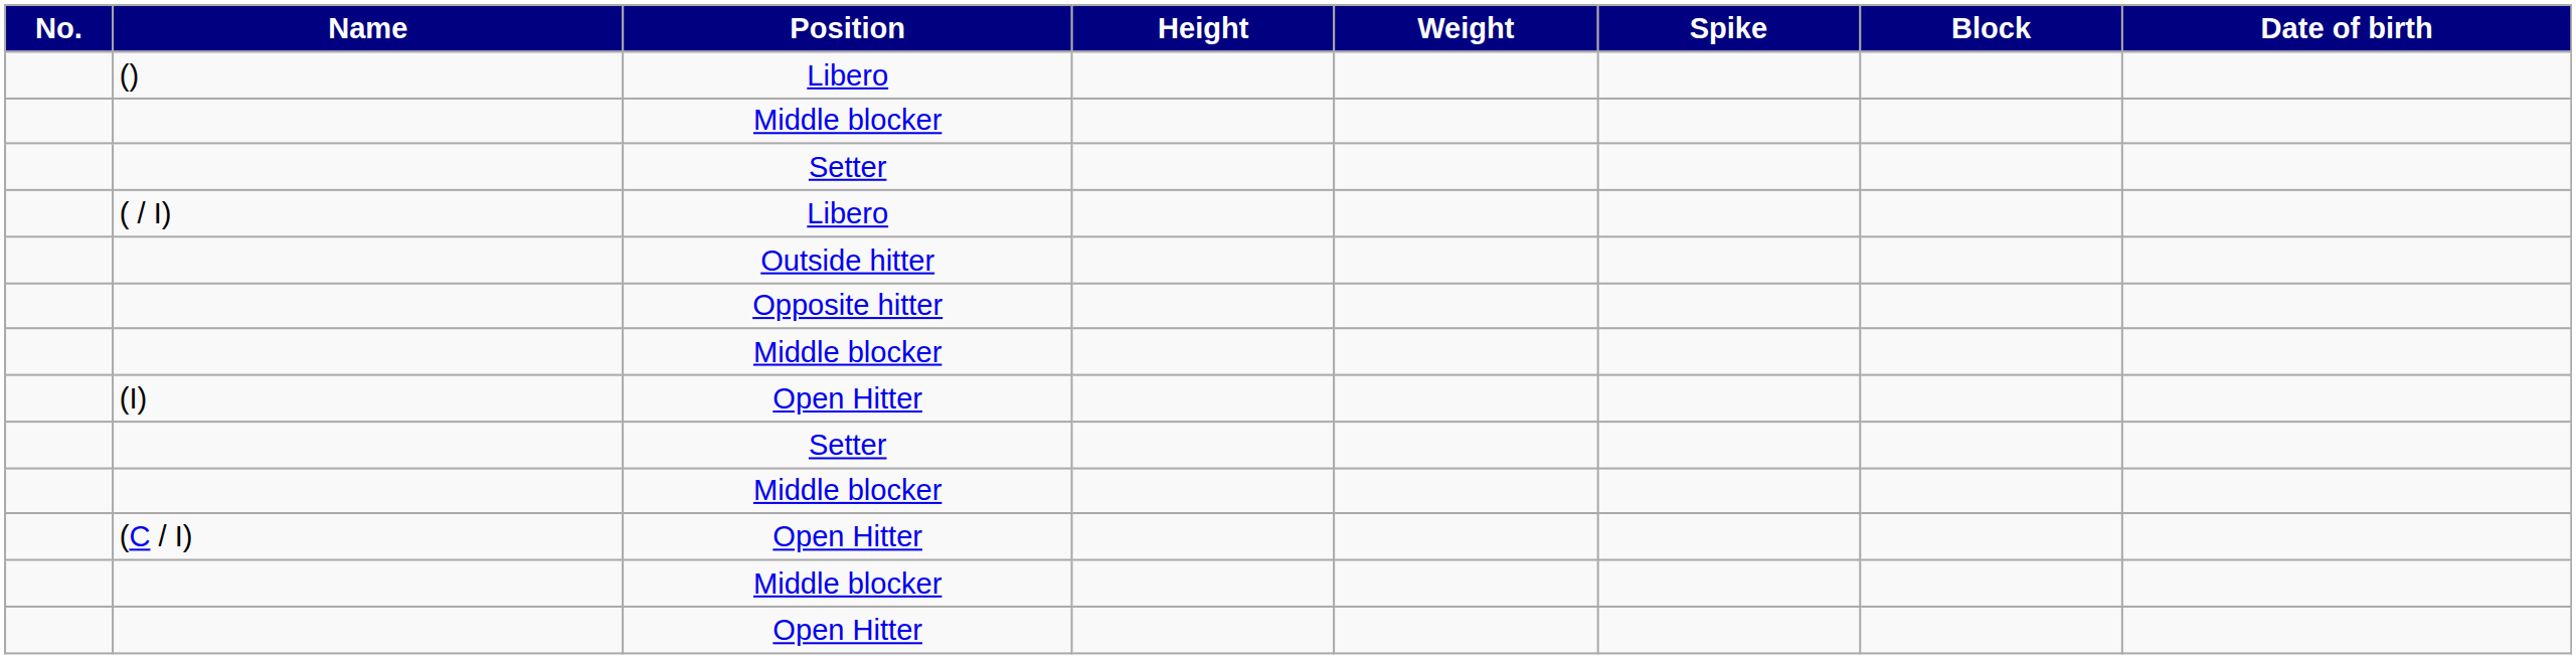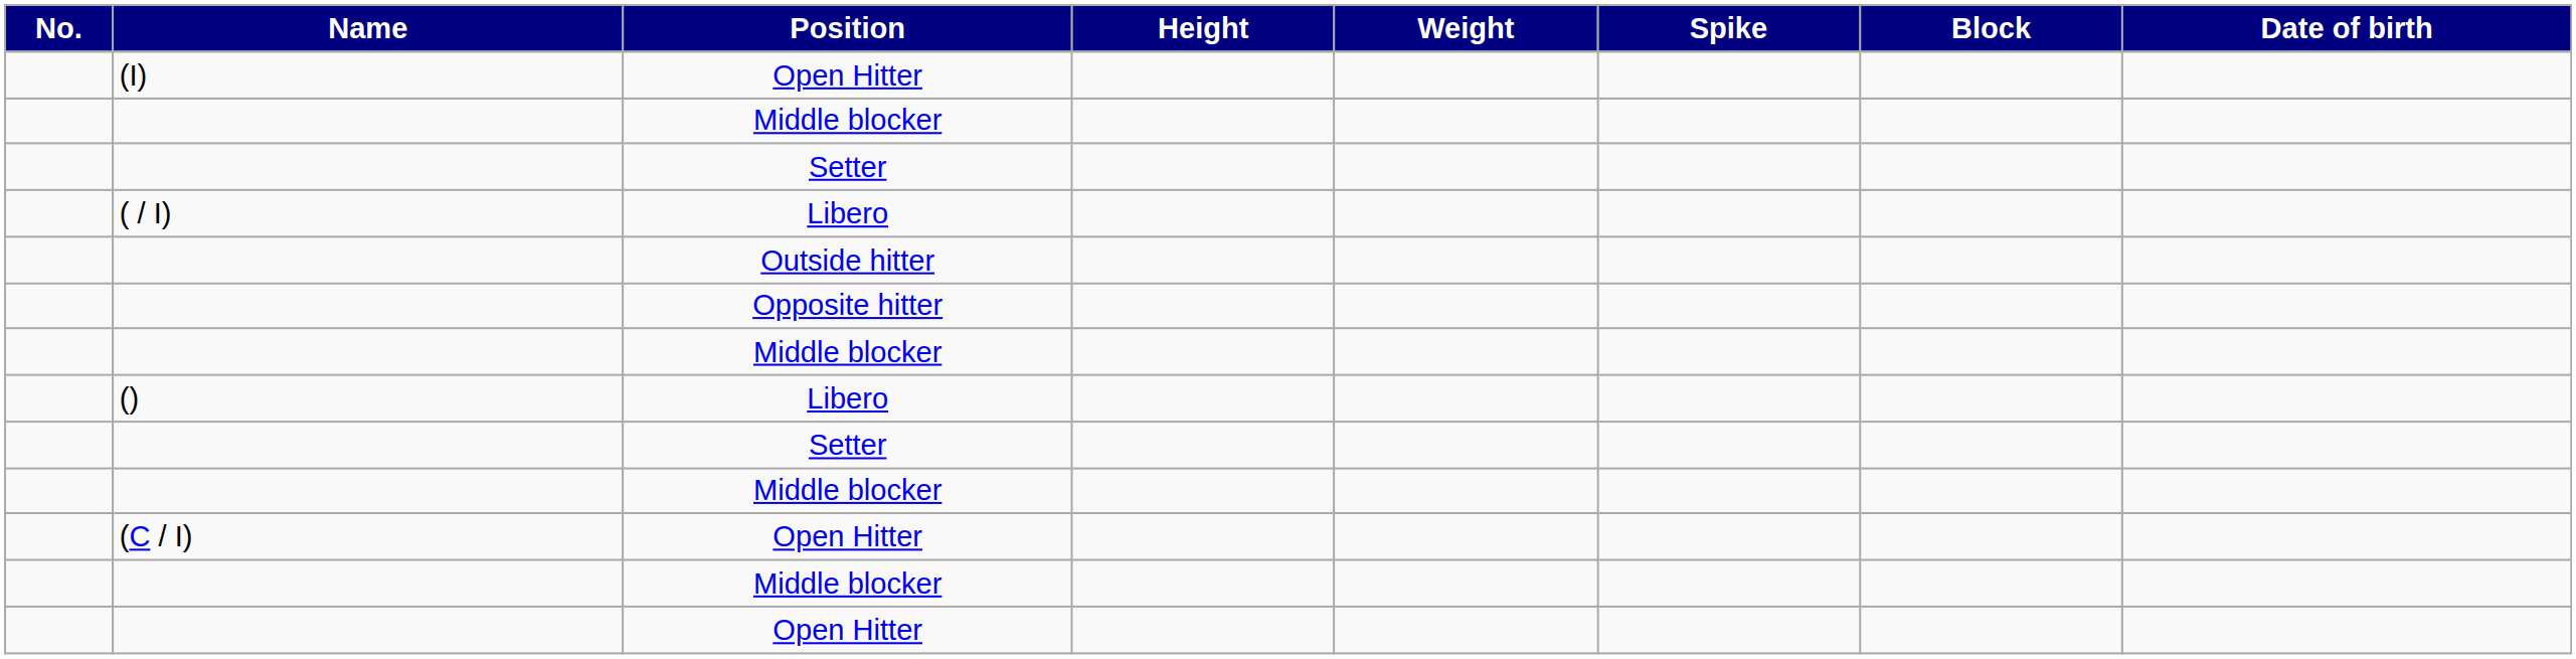 <table class="wikitable sortable" style="font-size:90%; text-align:center; width:100%;">
 <tr>
 <th style="width:3em; background:navy; color:white;">No.</th>
 <th style="width:16em; background:navy; color:white;">Name</th>
 <th style="width:14em;background:navy; color:white;">Position</th>
 <th style="width:8em; background:navy; color:white;">Height</th>
 <th style="width:8em; background:navy; color:white;">Weight</th>
 <th style="width:8em; background:navy; color:white;">Spike</th>
 <th style="width:8em; background:navy; color:white;">Block</th>
 <th style="width:14em; background:navy; color:white;">Date of birth</th>
 </tr>
 <tr>
 <td></td>
-<td align=left>  ()</td>
-<td><a href='#'>Libero</a></td>
+<td align=left>  (I)</td>
+<td><a href='#'>Open Hitter</a></td>
 <td></td>
 <td></td>
 <td></td>
 <td></td>
 <td align=right></td>
 </tr>
 <tr>
 <td></td>
 <td align=left> </td>
 <td><a href='#'>Middle blocker</a></td>
 <td></td>
 <td></td>
 <td></td>
 <td></td>
 <td align=right></td>
 </tr>
 <tr>
 <td></td>
 <td align=left> </td>
 <td><a href='#'>Setter</a></td>
 <td></td>
 <td></td>
 <td></td>
 <td></td>
 <td align=right></td>
 </tr>
 <tr>
 <td></td>
 <td align=left>  ( / I)</td>
 <td><a href='#'>Libero</a></td>
 <td></td>
 <td></td>
 <td></td>
 <td></td>
 <td align=right></td>
 </tr>
 <tr>
 <td></td>
 <td align=left> </td>
 <td><a href='#'>Outside hitter</a></td>
 <td></td>
 <td></td>
 <td></td>
 <td></td>
 <td align=right></td>
 </tr>
 <tr>
 <td></td>
 <td align=left> </td>
 <td><a href='#'>Opposite hitter</a></td>
 <td></td>
 <td></td>
 <td></td>
 <td></td>
 <td align=right></td>
 </tr>
 <tr>
 <td></td>
 <td align=left> </td>
 <td><a href='#'>Middle blocker</a></td>
 <td></td>
 <td></td>
 <td></td>
 <td></td>
 <td align=right></td>
 </tr>
 <tr>
 <td></td>
-<td align=left>  (I)</td>
-<td><a href='#'>Open Hitter</a></td>
+<td align=left>  ()</td>
+<td><a href='#'>Libero</a></td>
 <td></td>
 <td></td>
 <td></td>
 <td></td>
 <td align=right></td>
 </tr>
 <tr>
 <td></td>
 <td align=left> </td>
 <td><a href='#'>Setter</a></td>
 <td></td>
 <td></td>
 <td></td>
 <td></td>
 <td align=right></td>
 </tr>
 <tr>
 <td></td>
 <td align=left> </td>
 <td><a href='#'>Middle blocker</a></td>
 <td></td>
 <td></td>
 <td></td>
 <td></td>
 <td align=right></td>
 </tr>
 <tr>
 <td></td>
 <td align=left>  (<a href='#'>C</a> / I)</td>
 <td><a href='#'>Open Hitter</a></td>
 <td></td>
 <td></td>
 <td></td>
 <td></td>
 <td align=right></td>
 </tr>
 <tr>
 <td></td>
 <td align=left> </td>
 <td><a href='#'>Middle blocker</a></td>
 <td></td>
 <td></td>
 <td></td>
 <td></td>
 <td align=right></td>
 </tr>
 <tr>
 <td></td>
 <td align=left> </td>
 <td><a href='#'>Open Hitter</a></td>
 <td></td>
 <td></td>
 <td></td>
 <td></td>
 <td align=right></td>
 </tr>
 </table>
